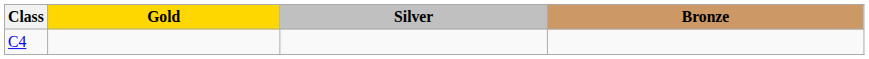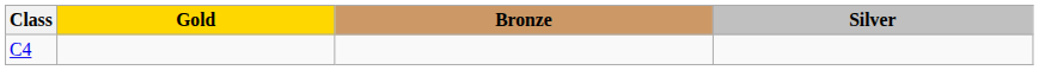 <table class=wikitable style="font-size:100%">
 <tr>
 <th rowspan="1" width="5%">Class</th>
 <th rowspan="1" style="background:gold;">Gold</th>
+<th colspan="1" style="background:#CC9966;">Bronze</th>
 <th colspan="1" style="background:silver;">Silver</th>
-<th colspan="1" style="background:#CC9966;">Bronze</th>
 </tr>
 <tr>
 <td><a href='#'>C4</a></td>
 <td></td>
 <td></td>
 <td></td>
 </tr>
 </table>
